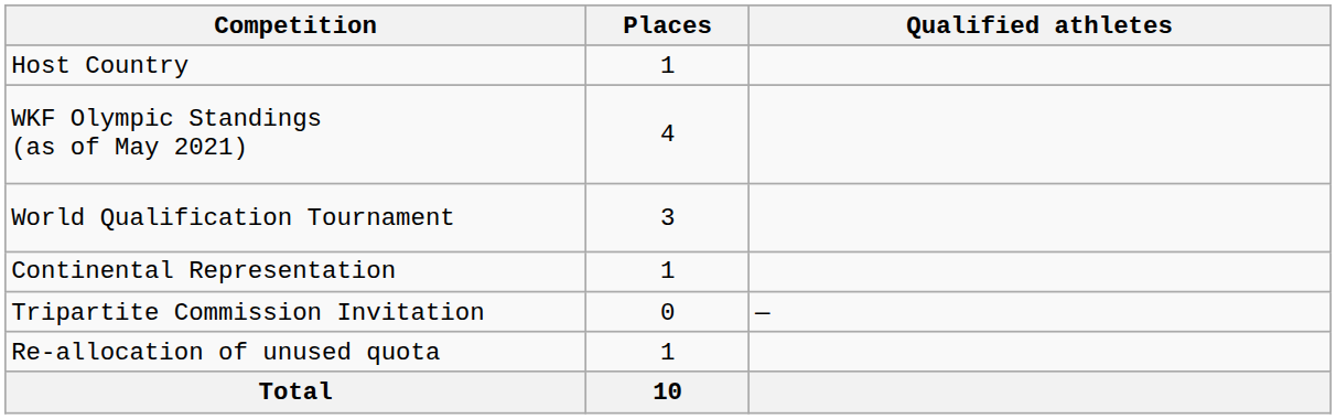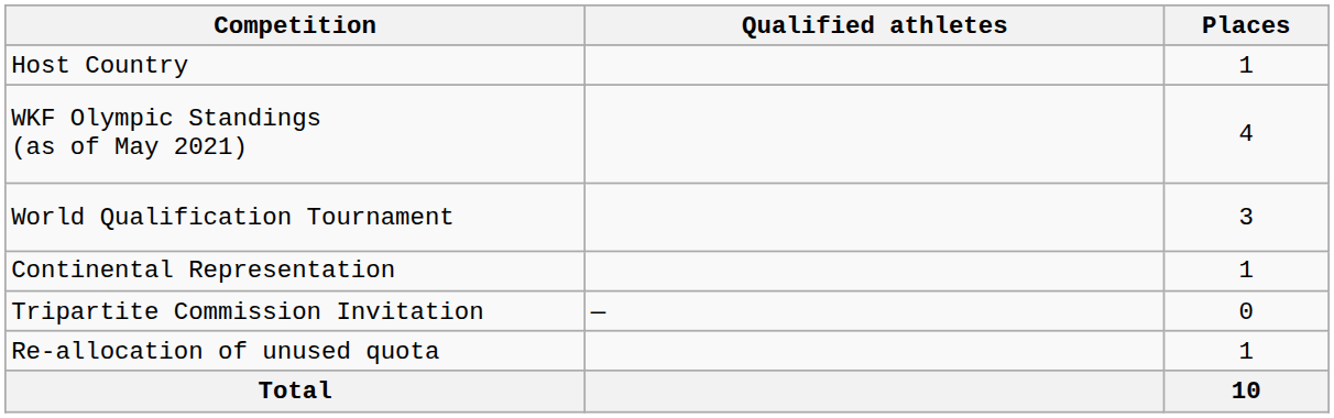 <table class="wikitable">
 <tr>
 <th width=300>Competition</th>
+<th width=300>Qualified athletes</th>
 <th width=80>Places</th>
-<th width=300>Qualified athletes</th>
 </tr>
 <tr>
 <td>Host Country</td>
+<td></td>
 <td align=center>1</td>
-<td></td>
 </tr>
 <tr>
 <td>WKF Olympic Standings<br>(as of May 2021)</td>
+<td><br><br><br></td>
 <td align=center>4</td>
-<td><br><br><br></td>
 </tr>
 <tr>
 <td>World Qualification Tournament</td>
+<td><br><br></td>
 <td align=center>3</td>
-<td><br><br></td>
 </tr>
 <tr>
 <td>Continental Representation</td>
+<td></td>
 <td align=center>1</td>
-<td></td>
 </tr>
 <tr>
 <td>Tripartite Commission Invitation</td>
+<td>—</td>
 <td align=center>0</td>
-<td>—</td>
 </tr>
 <tr>
 <td>Re-allocation of unused quota</td>
+<td></td>
 <td align=center>1</td>
-<td></td>
 </tr>
 <tr>
 <th>Total</th>
+<th></th>
 <th>10</th>
-<th></th>
 </tr>
 </table>
